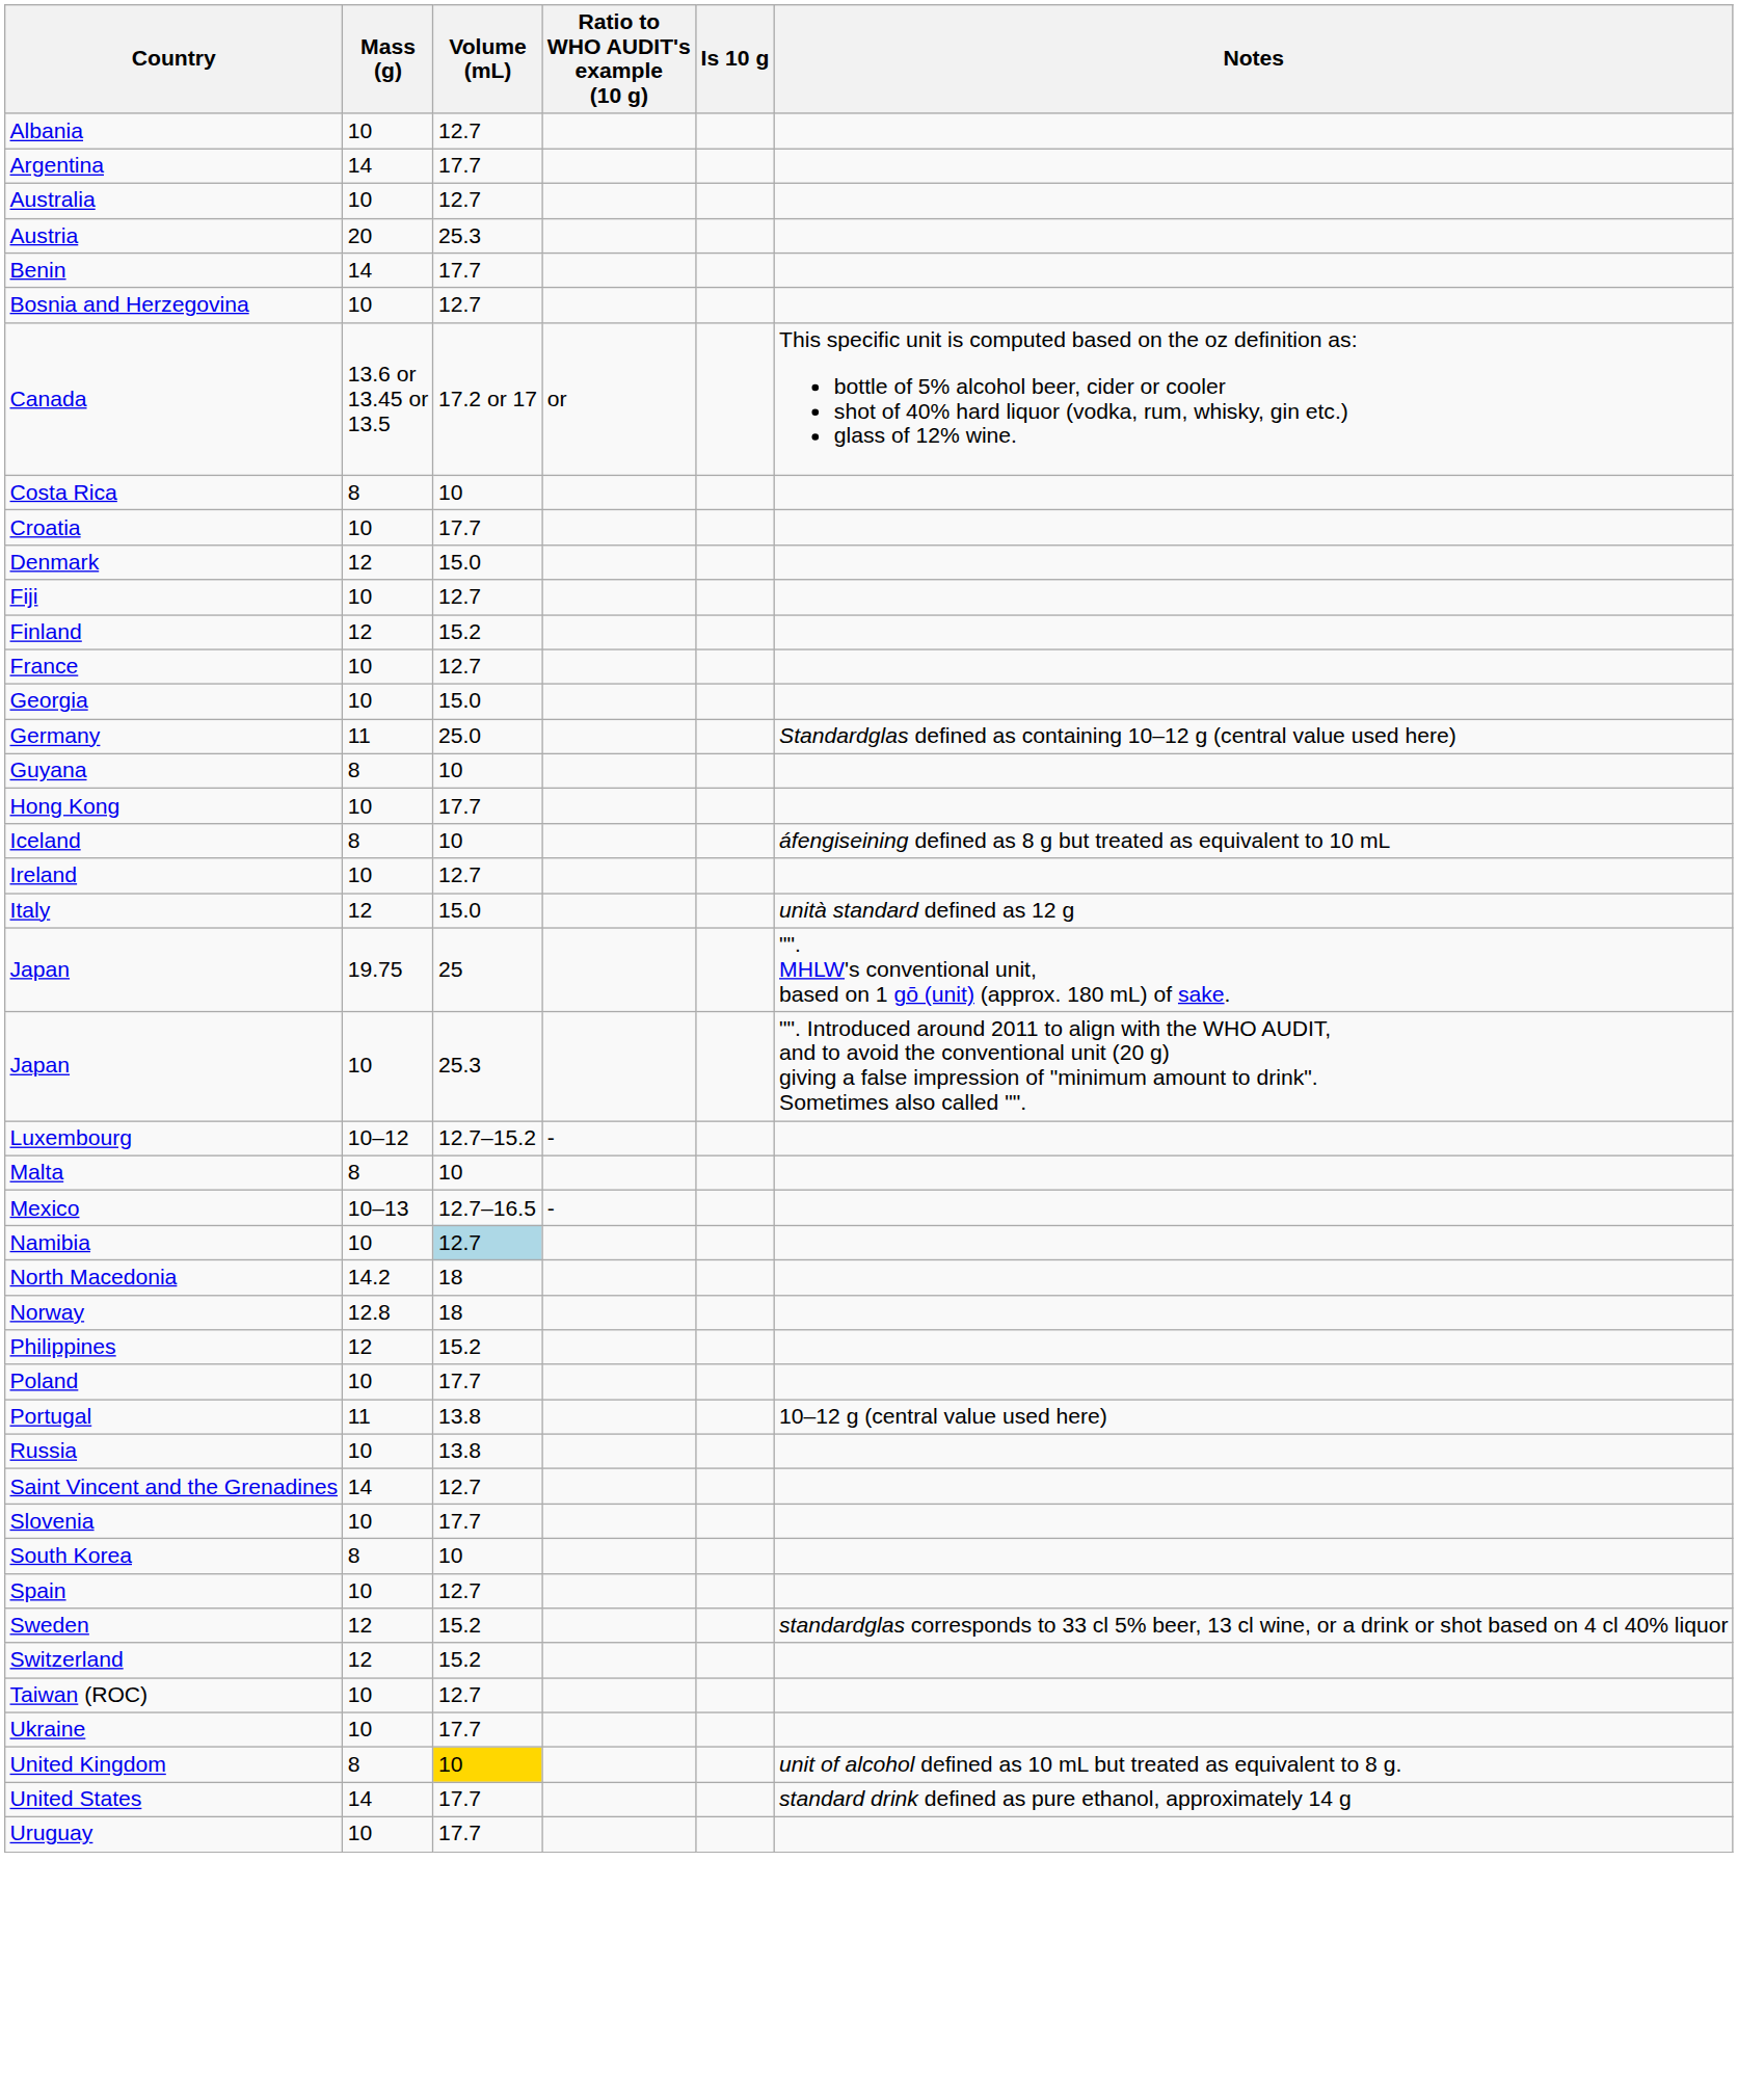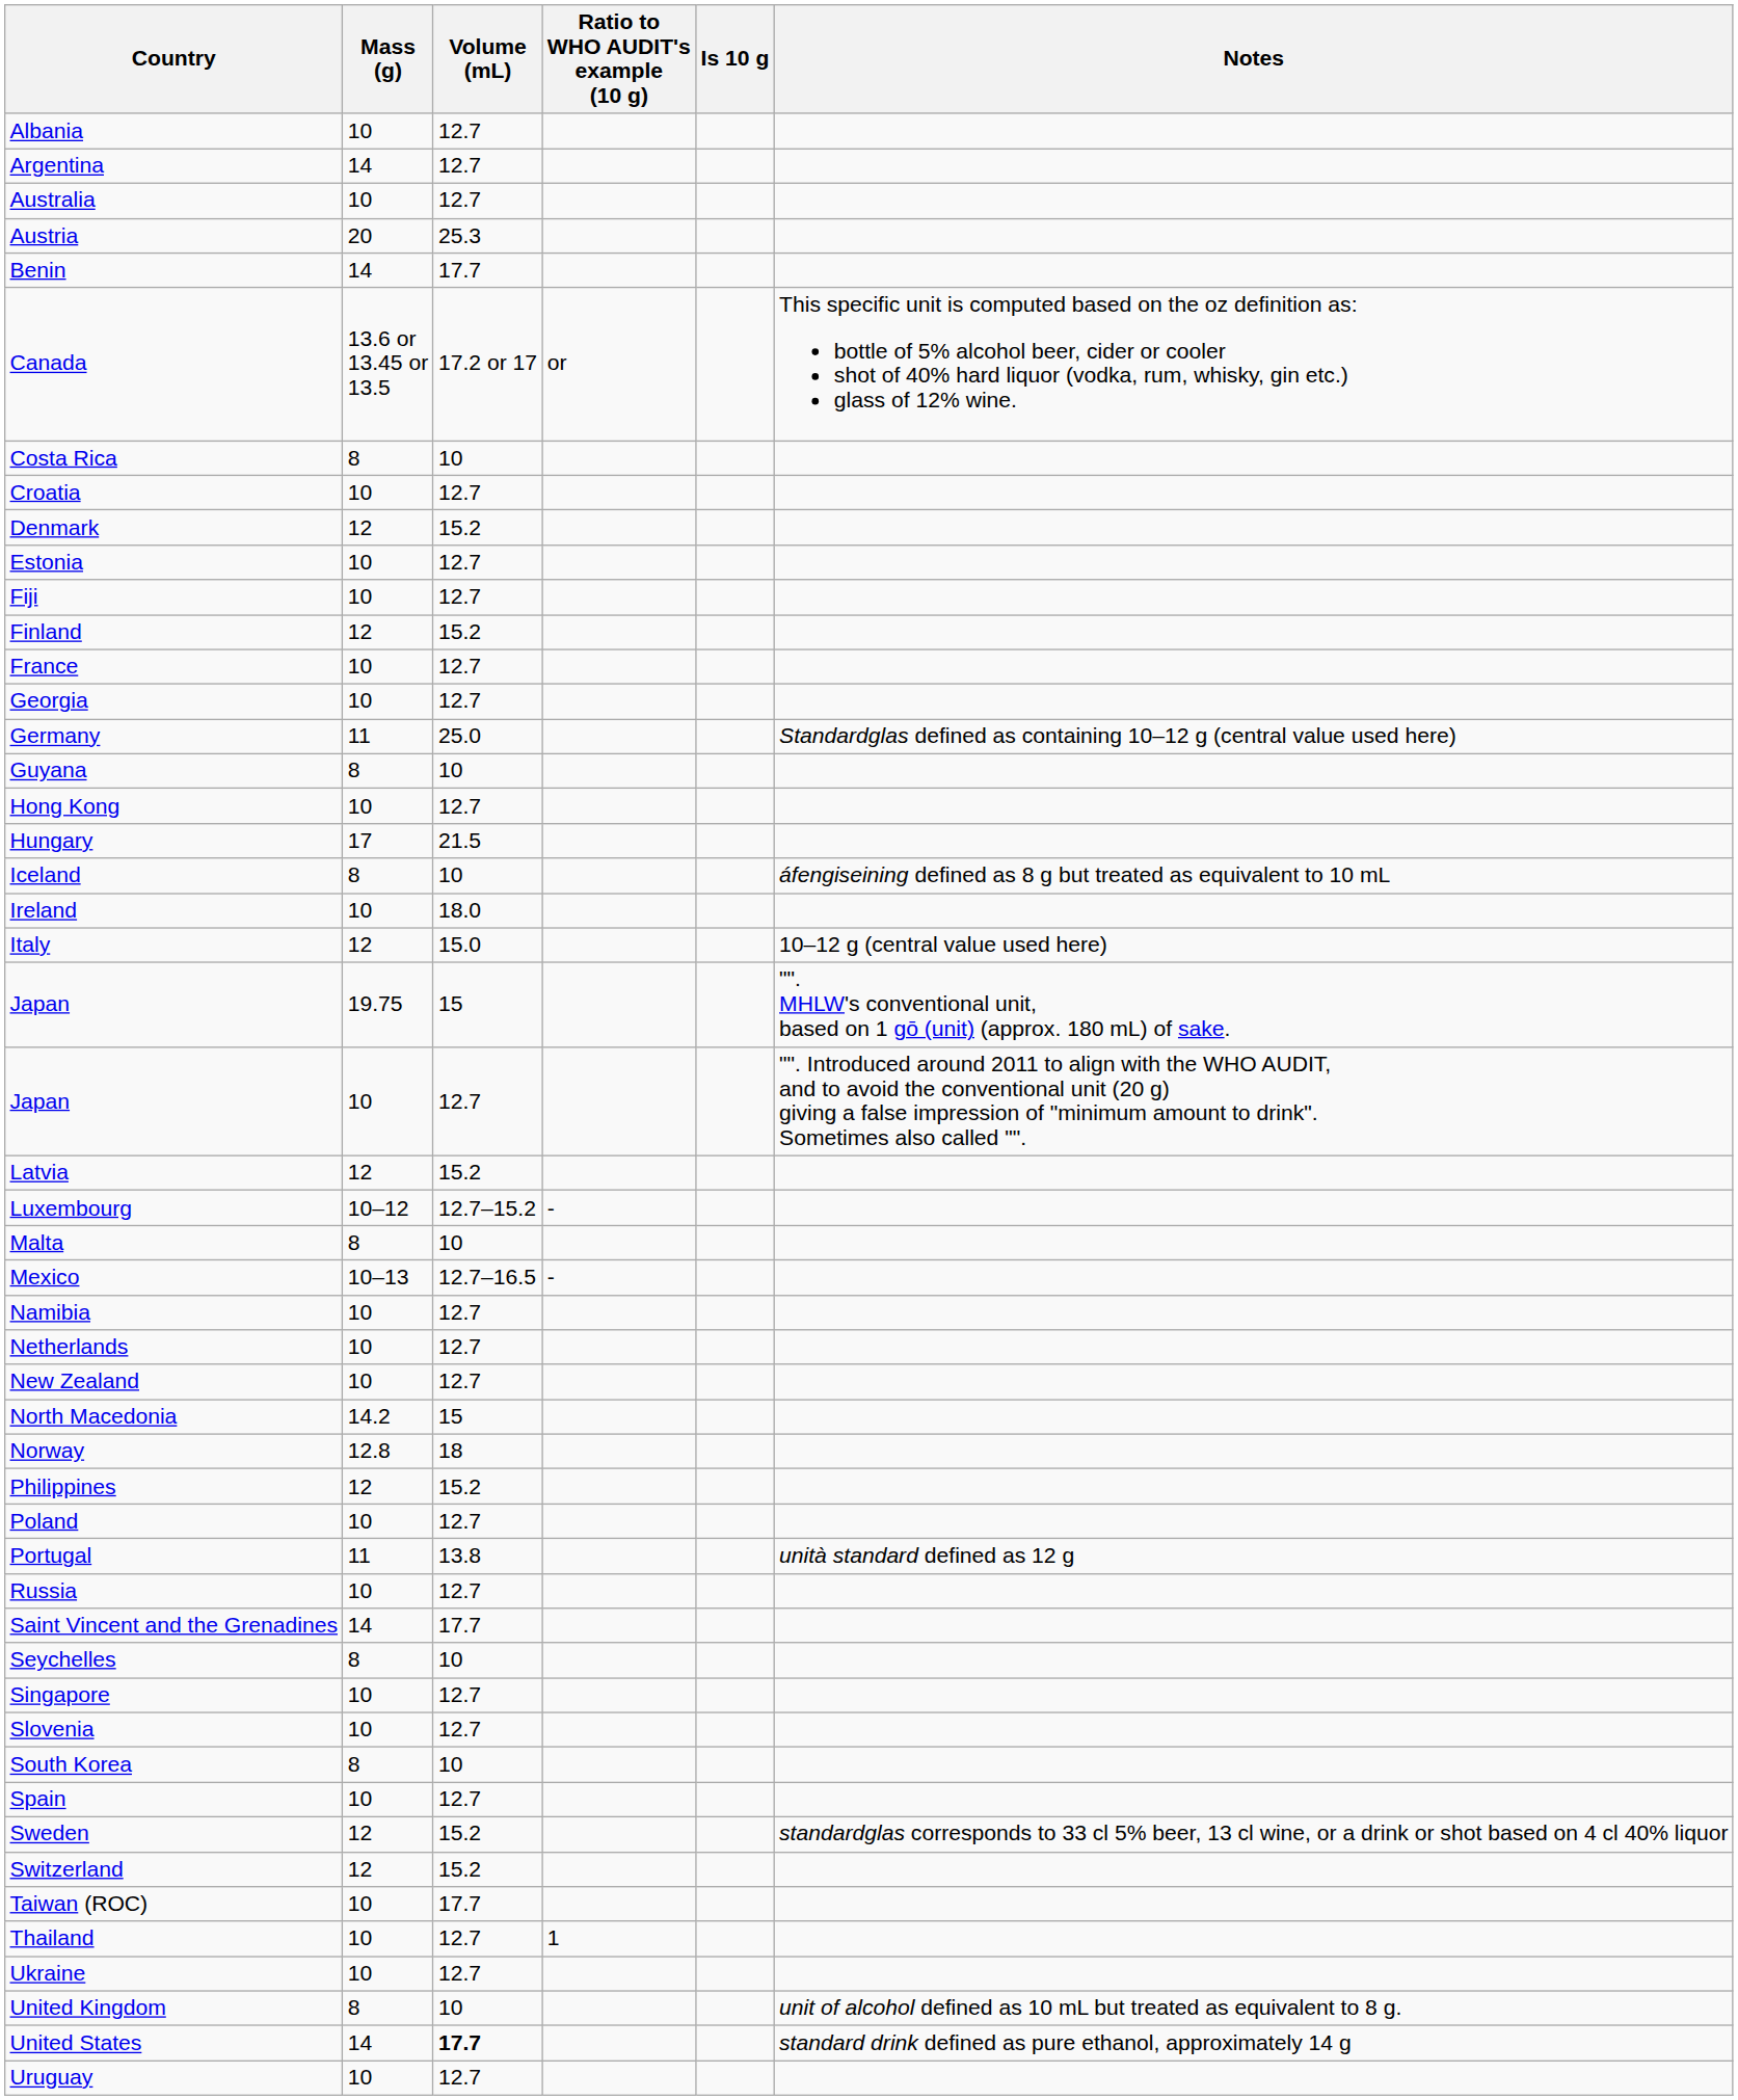 <table class="wikitable sortable">
 <tr>
 <th>Country</th>
 <th>Mass<br>(g)</th>
 <th>Volume<br>(mL)</th>
 <th>Ratio to<br>WHO AUDIT's<br>example<br>(10 g)</th>
 <th>Is 10 g</th>
 <th class=unsortable>Notes</th>
 </tr>
 <tr>
 <td><a href='#'>Albania</a></td>
 <td>10</td>
 <td>12.7</td>
 <td></td>
 <td></td>
 <td></td>
 </tr>
 <tr>
 <td><a href='#'>Argentina</a></td>
 <td>14</td>
-<td>17.7</td>
+<td>12.7</td>
 <td></td>
 <td></td>
 <td></td>
 </tr>
 <tr>
 <td><a href='#'>Australia</a></td>
 <td>10</td>
 <td>12.7</td>
 <td></td>
 <td></td>
 <td></td>
 </tr>
 <tr>
 <td><a href='#'>Austria</a></td>
 <td>20</td>
 <td>25.3</td>
 <td></td>
 <td></td>
 <td></td>
 </tr>
 <tr>
 <td><a href='#'>Benin</a></td>
 <td>14</td>
 <td>17.7</td>
 <td></td>
 <td></td>
 <td></td>
 </tr>
 <tr>
-<td><a href='#'>Bosnia and Herzegovina</a></td>
-<td>10</td>
-<td>12.7</td>
-<td></td>
-<td></td>
-<td></td>
-</tr>
-<tr>
 <td><a href='#'>Canada</a></td>
 <td>13.6 or<br>13.45 or<br>13.5</td>
 <td>17.2  or 17</td>
 <td> or </td>
 <td></td>
 <td>This specific unit is computed based on the oz definition as:<br><ul><li> bottle of 5% alcohol beer, cider or cooler</li><li>  shot of 40% hard liquor (vodka, rum, whisky, gin etc.)</li><li> glass of 12% wine.</li></ul></td>
 </tr>
 <tr>
 <td><a href='#'>Costa Rica</a></td>
 <td>8</td>
 <td>10</td>
 <td></td>
 <td></td>
 <td></td>
 </tr>
 <tr>
 <td><a href='#'>Croatia</a></td>
 <td>10</td>
-<td>17.7</td>
+<td>12.7</td>
 <td></td>
 <td></td>
 <td></td>
 </tr>
 <tr>
 <td><a href='#'>Denmark</a></td>
 <td>12</td>
-<td>15.0</td>
+<td>15.2</td>
+<td></td>
+<td></td>
+<td></td>
+</tr>
+<tr>
+<td><a href='#'>Estonia</a></td>
+<td>10</td>
+<td>12.7</td>
 <td></td>
 <td></td>
 <td></td>
 </tr>
 <tr>
 <td><a href='#'>Fiji</a></td>
 <td>10</td>
 <td>12.7</td>
 <td></td>
 <td></td>
 <td></td>
 </tr>
 <tr>
 <td><a href='#'>Finland</a></td>
 <td>12</td>
 <td>15.2</td>
 <td></td>
 <td></td>
 <td></td>
 </tr>
 <tr>
 <td><a href='#'>France</a></td>
 <td>10</td>
 <td>12.7</td>
 <td></td>
 <td></td>
 <td></td>
 </tr>
 <tr>
 <td><a href='#'>Georgia</a></td>
 <td>10</td>
-<td>15.0</td>
+<td>12.7</td>
 <td></td>
 <td></td>
 <td></td>
 </tr>
 <tr>
 <td><a href='#'>Germany</a></td>
 <td>11</td>
 <td>25.0</td>
 <td></td>
 <td></td>
 <td><em>Standardglas</em> defined as containing 10–12 g (central value used here)</td>
 </tr>
 <tr>
 <td><a href='#'>Guyana</a></td>
 <td>8</td>
 <td>10</td>
 <td></td>
 <td></td>
 <td></td>
 </tr>
 <tr>
 <td><a href='#'>Hong Kong</a></td>
 <td>10</td>
-<td>17.7</td>
+<td>12.7</td>
+<td></td>
+<td></td>
+<td></td>
+</tr>
+<tr>
+<td><a href='#'>Hungary</a></td>
+<td>17</td>
+<td>21.5</td>
 <td></td>
 <td></td>
 <td></td>
 </tr>
 <tr>
 <td><a href='#'>Iceland</a></td>
 <td>8</td>
 <td>10</td>
 <td></td>
 <td></td>
 <td><em>áfengiseining</em> defined as 8 g but treated as equivalent to 10 mL</td>
 </tr>
 <tr>
 <td><a href='#'>Ireland</a></td>
 <td>10</td>
-<td>12.7</td>
+<td>18.0</td>
 <td></td>
 <td></td>
 <td></td>
 </tr>
 <tr>
 <td><a href='#'>Italy</a></td>
 <td>12</td>
 <td>15.0</td>
 <td></td>
 <td></td>
-<td><em>unità standard</em> defined as 12 g</td>
+<td>10–12 g (central value used here)</td>
 </tr>
 <tr>
 <td><a href='#'>Japan</a></td>
 <td>19.75</td>
-<td>25</td>
+<td>15</td>
 <td></td>
 <td></td>
 <td>"".<br><a href='#'>MHLW</a>'s conventional unit,<br>based on 1 <a href='#'>gō (unit)</a> (approx. 180 mL) of <a href='#'>sake</a>.</td>
 </tr>
 <tr>
 <td><a href='#'>Japan</a></td>
 <td>10</td>
-<td>25.3</td>
+<td>12.7</td>
 <td></td>
 <td></td>
 <td>"". Introduced around 2011 to align with the WHO AUDIT,<br>and to avoid the conventional unit (20 g)<br> giving a false impression of "minimum amount to drink".<br>Sometimes also called "".</td>
+</tr>
+<tr>
+<td><a href='#'>Latvia</a></td>
+<td>12</td>
+<td>15.2</td>
+<td></td>
+<td></td>
+<td></td>
 </tr>
 <tr>
 <td><a href='#'>Luxembourg</a></td>
 <td>10–12</td>
 <td>12.7–15.2</td>
 <td>-</td>
 <td></td>
 <td></td>
 </tr>
 <tr>
 <td><a href='#'>Malta</a></td>
 <td>8</td>
 <td>10</td>
 <td></td>
 <td></td>
 <td></td>
 </tr>
 <tr>
 <td><a href='#'>Mexico</a></td>
 <td>10–13</td>
 <td>12.7–16.5</td>
 <td>-</td>
 <td></td>
 <td></td>
 </tr>
 <tr>
 <td><a href='#'>Namibia</a></td>
 <td>10</td>
-<td style="background: lightblue;">12.7</td>
+<td>12.7</td>
+<td></td>
+<td></td>
+<td></td>
+</tr>
+<tr>
+<td><a href='#'>Netherlands</a></td>
+<td>10</td>
+<td>12.7</td>
+<td></td>
+<td></td>
+<td></td>
+</tr>
+<tr>
+<td><a href='#'>New Zealand</a></td>
+<td>10</td>
+<td>12.7</td>
 <td></td>
 <td></td>
 <td></td>
 </tr>
 <tr>
 <td><a href='#'>North Macedonia</a></td>
 <td>14.2</td>
-<td>18</td>
+<td>15</td>
 <td></td>
 <td></td>
 <td></td>
 </tr>
 <tr>
 <td><a href='#'>Norway</a></td>
 <td>12.8</td>
 <td>18</td>
 <td></td>
 <td></td>
 <td></td>
 </tr>
 <tr>
 <td><a href='#'>Philippines</a></td>
 <td>12</td>
 <td>15.2</td>
 <td></td>
 <td></td>
 <td></td>
 </tr>
 <tr>
 <td><a href='#'>Poland</a></td>
 <td>10</td>
-<td>17.7</td>
+<td>12.7</td>
 <td></td>
 <td></td>
 <td></td>
 </tr>
 <tr>
 <td><a href='#'>Portugal</a></td>
 <td>11</td>
 <td>13.8</td>
 <td></td>
 <td></td>
-<td>10–12 g (central value used here)</td>
+<td><em>unità standard</em> defined as 12 g</td>
 </tr>
 <tr>
 <td><a href='#'>Russia</a></td>
 <td>10</td>
-<td>13.8</td>
+<td>12.7</td>
 <td></td>
 <td></td>
 <td></td>
 </tr>
 <tr>
 <td><a href='#'>Saint Vincent and the Grenadines</a></td>
 <td>14</td>
+<td>17.7</td>
+<td></td>
+<td></td>
+<td></td>
+</tr>
+<tr>
+<td><a href='#'>Seychelles</a></td>
+<td>8</td>
+<td>10</td>
+<td></td>
+<td></td>
+<td></td>
+</tr>
+<tr>
+<td><a href='#'>Singapore</a></td>
+<td>10</td>
 <td>12.7</td>
 <td></td>
 <td></td>
 <td></td>
 </tr>
 <tr>
 <td><a href='#'>Slovenia</a></td>
 <td>10</td>
-<td>17.7</td>
+<td>12.7</td>
 <td></td>
 <td></td>
 <td></td>
 </tr>
 <tr>
 <td><a href='#'>South Korea</a></td>
 <td>8</td>
 <td>10</td>
 <td></td>
 <td></td>
 <td></td>
 </tr>
 <tr>
 <td><a href='#'>Spain</a></td>
 <td>10</td>
 <td>12.7</td>
 <td></td>
 <td></td>
 <td></td>
 </tr>
 <tr>
 <td><a href='#'>Sweden</a></td>
 <td>12</td>
 <td>15.2</td>
 <td></td>
 <td></td>
 <td><em>standardglas</em> corresponds to 33 cl 5% beer, 13 cl wine, or a drink or shot based on 4 cl 40% liquor</td>
 </tr>
 <tr>
 <td><a href='#'>Switzerland</a></td>
 <td>12</td>
 <td>15.2</td>
 <td></td>
 <td></td>
 <td></td>
 </tr>
 <tr>
 <td><a href='#'>Taiwan</a> (ROC)</td>
 <td>10</td>
+<td>17.7</td>
+<td></td>
+<td></td>
+<td></td>
+</tr>
+<tr>
+<td><a href='#'>Thailand</a></td>
+<td>10</td>
 <td>12.7</td>
-<td></td>
+<td>1</td>
 <td></td>
 <td></td>
 </tr>
 <tr>
 <td><a href='#'>Ukraine</a></td>
 <td>10</td>
-<td>17.7</td>
+<td>12.7</td>
 <td></td>
 <td></td>
 <td></td>
 </tr>
 <tr>
 <td><a href='#'>United Kingdom</a></td>
 <td>8</td>
-<td style="background: gold;">10</td>
+<td>10</td>
 <td></td>
 <td></td>
 <td><em>unit of alcohol</em> defined as 10 mL but treated as equivalent to 8 g.</td>
 </tr>
 <tr>
 <td><a href='#'>United States</a></td>
 <td>14</td>
-<td>17.7</td>
+<td><strong>17.7</strong></td>
 <td></td>
 <td></td>
 <td><em>standard drink</em> defined as  pure ethanol, approximately 14 g</td>
 </tr>
 <tr>
 <td><a href='#'>Uruguay</a></td>
 <td>10</td>
-<td>17.7</td>
+<td>12.7</td>
 <td></td>
 <td></td>
 <td></td>
 </tr>
 </table>
